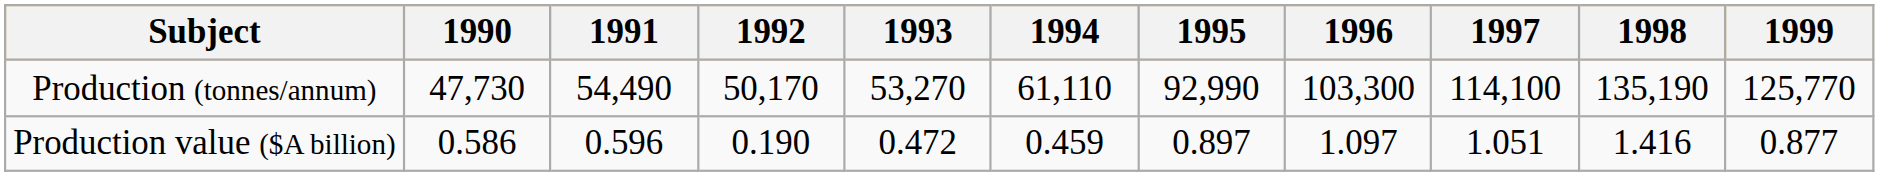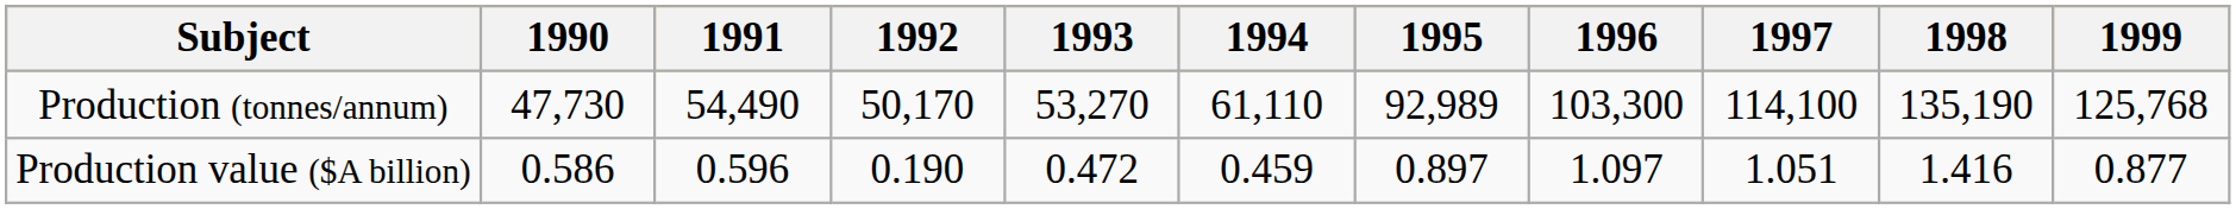 <table class="wikitable">
 <tr style="text-align:center; background:#daa520;">
 <th>Subject</th>
 <th scope="col" style="width: 60px;">1990</th>
 <th scope="col" style="width: 60px;">1991</th>
 <th scope="col" style="width: 60px;">1992</th>
 <th scope="col" style="width: 60px;">1993</th>
 <th scope="col" style="width: 60px;">1994</th>
 <th scope="col" style="width: 60px;">1995</th>
 <th scope="col" style="width: 60px;">1996</th>
 <th scope="col" style="width: 60px;">1997</th>
 <th scope="col" style="width: 60px;">1998</th>
 <th scope="col" style="width: 60px;">1999</th>
 </tr>
 <tr style="text-align:center;">
 <td>Production <small>(tonnes/annum)</small></td>
 <td>47,730</td>
 <td>54,490</td>
 <td>50,170</td>
 <td>53,270</td>
 <td>61,110</td>
-<td>92,990</td>
+<td>92,989</td>
 <td>103,300</td>
 <td>114,100</td>
 <td>135,190</td>
-<td>125,770</td>
+<td>125,768</td>
 </tr>
 <tr style="text-align:center;">
 <td>Production value <small>($A billion)</small></td>
 <td>0.586</td>
 <td>0.596</td>
 <td>0.190</td>
 <td>0.472</td>
 <td>0.459</td>
 <td>0.897</td>
 <td>1.097</td>
 <td>1.051</td>
 <td>1.416</td>
 <td>0.877</td>
 </tr>
 </table>
